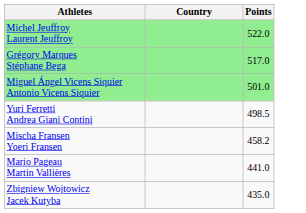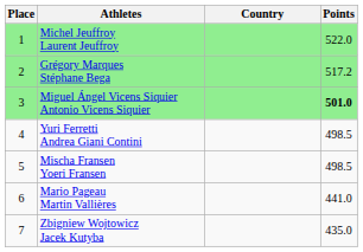 <table class="wikitable">
 <tr>
+<th>Place</th>
 <th width=220px>Athletes</th>
 <th width=150px>Country</th>
 <th>Points</th>
 </tr>
 <tr bgcolor=lightgreen>
+<td align=center>1</td>
 <td><a href='#'>Michel Jeuffroy</a><br><a href='#'>Laurent Jeuffroy</a></td>
 <td></td>
 <td align=center>522.0</td>
 </tr>
 <tr bgcolor=lightgreen>
+<td align=center>2</td>
 <td><a href='#'>Grégory Marques</a><br><a href='#'>Stéphane Bega</a></td>
 <td></td>
-<td align=center>517.0</td>
+<td align=center>517.2</td>
 </tr>
 <tr bgcolor=lightgreen>
+<td align=center>3</td>
 <td><a href='#'>Miguel Ángel Vicens Siquier</a><br><a href='#'>Antonio Vicens Siquier</a></td>
 <td></td>
-<td align=center>501.0</td>
+<td align=center><strong>501.0</strong></td>
 </tr>
 <tr>
+<td align=center>4</td>
 <td><a href='#'>Yuri Ferretti</a><br><a href='#'>Andrea Giani Contini</a></td>
 <td></td>
 <td align=center>498.5</td>
 </tr>
 <tr>
+<td align=center>5</td>
 <td><a href='#'>Mischa Fransen</a><br><a href='#'>Yoeri Fransen</a></td>
 <td></td>
-<td align=center>458.2</td>
+<td align=center>498.5</td>
 </tr>
 <tr>
+<td align=center>6</td>
 <td><a href='#'>Mario Pageau</a><br><a href='#'>Martin Vallières</a></td>
 <td></td>
 <td align=center>441.0</td>
 </tr>
 <tr>
+<td align=center>7</td>
 <td><a href='#'>Zbigniew Wojtowicz</a><br><a href='#'>Jacek Kutyba</a></td>
 <td></td>
 <td align=center>435.0</td>
 </tr>
 </table>
